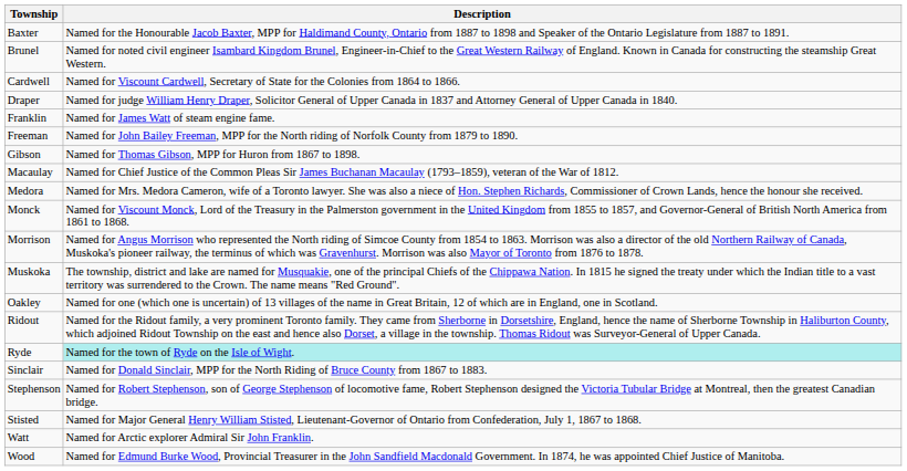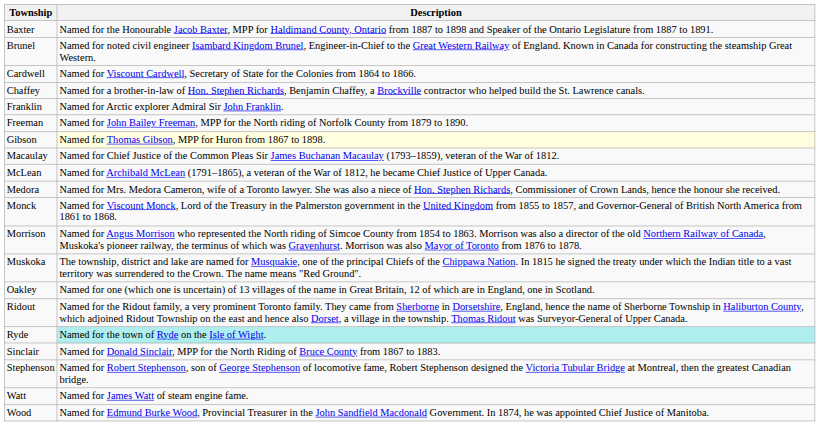 <table class = "wikitable">
 <tr>
 <th>Township</th>
 <th>Description</th>
 </tr>
 <tr valign ="top">
 <td>Baxter</td>
 <td>Named for the Honourable <a href='#'>Jacob Baxter</a>, MPP for <a href='#'>Haldimand County, Ontario</a> from 1887 to 1898 and Speaker of the Ontario Legislature from 1887 to 1891.</td>
 </tr>
 <tr valign ="top">
 <td>Brunel</td>
 <td>Named for noted civil engineer <a href='#'>Isambard Kingdom Brunel</a>, Engineer-in-Chief to the <a href='#'>Great Western Railway</a> of England. Known in Canada for constructing the steamship Great Western.</td>
 </tr>
 <tr valign ="top">
 <td>Cardwell</td>
 <td>Named for <a href='#'>Viscount Cardwell</a>, Secretary of State for the Colonies from 1864 to 1866.</td>
 </tr>
 <tr valign ="top">
-<td>Draper</td>
-<td>Named for judge <a href='#'>William Henry Draper</a>, Solicitor General of Upper Canada in 1837 and Attorney General of Upper Canada in 1840.</td>
+<td>Chaffey</td>
+<td>Named for a brother-in-law of <a href='#'>Hon. Stephen Richards</a>, Benjamin Chaffey, a <a href='#'>Brockville</a> contractor who helped build the St. Lawrence canals.</td>
 </tr>
 <tr valign ="top">
 <td>Franklin</td>
-<td>Named for <a href='#'>James Watt</a> of steam engine fame.</td>
+<td>Named for Arctic explorer Admiral Sir <a href='#'>John Franklin</a>.</td>
 </tr>
 <tr valign ="top">
 <td>Freeman</td>
 <td>Named for <a href='#'>John Bailey Freeman</a>, MPP for the North riding of Norfolk County from 1879 to 1890.</td>
 </tr>
 <tr valign ="top">
 <td>Gibson</td>
-<td>Named for <a href='#'>Thomas Gibson</a>, MPP for Huron from 1867 to 1898.</td>
+<td style="background: lightyellow;">Named for <a href='#'>Thomas Gibson</a>, MPP for Huron from 1867 to 1898.</td>
 </tr>
 <tr valign ="top">
 <td>Macaulay</td>
 <td>Named for Chief Justice of the Common Pleas Sir <a href='#'>James Buchanan Macaulay</a> (1793–1859), veteran of the War of 1812.</td>
+</tr>
+<tr valign ="top">
+<td>McLean</td>
+<td>Named for <a href='#'>Archibald McLean</a> (1791–1865), a veteran of the War of 1812, he became Chief Justice of Upper Canada.</td>
 </tr>
 <tr valign ="top">
 <td>Medora</td>
 <td>Named for Mrs. Medora Cameron, wife of a Toronto lawyer. She was also a niece of <a href='#'>Hon. Stephen Richards</a>, Commissioner of Crown Lands, hence the honour she received.</td>
 </tr>
 <tr valign ="top">
 <td>Monck</td>
 <td>Named for <a href='#'>Viscount Monck</a>, Lord of the Treasury in the Palmerston government in the <a href='#'>United Kingdom</a> from 1855 to 1857, and Governor-General of British North America from 1861 to 1868.</td>
 </tr>
 <tr valign ="top">
 <td>Morrison</td>
 <td>Named for <a href='#'>Angus Morrison</a> who represented the North riding of Simcoe County from 1854 to 1863. Morrison was also a director of the old <a href='#'>Northern Railway of Canada</a>, Muskoka's pioneer railway, the terminus of which was <a href='#'>Gravenhurst</a>. Morrison was also <a href='#'>Mayor of Toronto</a> from 1876 to 1878.</td>
 </tr>
 <tr valign ="top">
 <td>Muskoka</td>
 <td>The township, district and lake are named for <a href='#'>Musquakie</a>, one of the principal Chiefs of the <a href='#'>Chippawa Nation</a>. In 1815 he signed the treaty under which the Indian title to a vast territory was surrendered to the Crown. The name means "Red Ground".</td>
 </tr>
 <tr valign ="top">
 <td>Oakley</td>
 <td>Named for one (which one is uncertain) of 13 villages of the name in Great Britain, 12 of which are in England, one in Scotland.</td>
 </tr>
 <tr valign ="top">
 <td>Ridout</td>
 <td>Named for the Ridout family, a very prominent Toronto family. They came from <a href='#'>Sherborne</a> in <a href='#'>Dorsetshire</a>, England, hence the name of Sherborne Township in <a href='#'>Haliburton County</a>, which adjoined Ridout Township on the east and hence also <a href='#'>Dorset</a>, a village in the township. <a href='#'>Thomas Ridout</a> was Surveyor-General of Upper Canada.</td>
 </tr>
 <tr valign ="top">
 <td>Ryde</td>
 <td style="background: paleturquoise;">Named for the town of <a href='#'>Ryde</a> on the <a href='#'>Isle of Wight</a>.</td>
 </tr>
 <tr valign ="top">
 <td>Sinclair</td>
 <td>Named for <a href='#'>Donald Sinclair</a>, MPP for the North Riding of <a href='#'>Bruce County</a> from 1867 to 1883.</td>
 </tr>
 <tr valign ="top">
 <td>Stephenson</td>
 <td>Named for <a href='#'>Robert Stephenson</a>, son of <a href='#'>George Stephenson</a> of locomotive fame, Robert Stephenson designed the <a href='#'>Victoria Tubular Bridge</a> at Montreal, then the greatest Canadian bridge.</td>
 </tr>
 <tr valign ="top">
-<td>Stisted</td>
-<td>Named for Major General <a href='#'>Henry William Stisted</a>, Lieutenant-Governor of Ontario from Confederation, July 1, 1867 to 1868.</td>
-</tr>
-<tr valign ="top">
 <td>Watt</td>
-<td>Named for Arctic explorer Admiral Sir <a href='#'>John Franklin</a>.</td>
+<td>Named for <a href='#'>James Watt</a> of steam engine fame.</td>
 </tr>
 <tr valign ="top">
 <td>Wood</td>
 <td>Named for <a href='#'>Edmund Burke Wood</a>, Provincial Treasurer in the <a href='#'>John Sandfield Macdonald</a> Government. In 1874, he was appointed Chief Justice of Manitoba.</td>
 </tr>
 </table>
